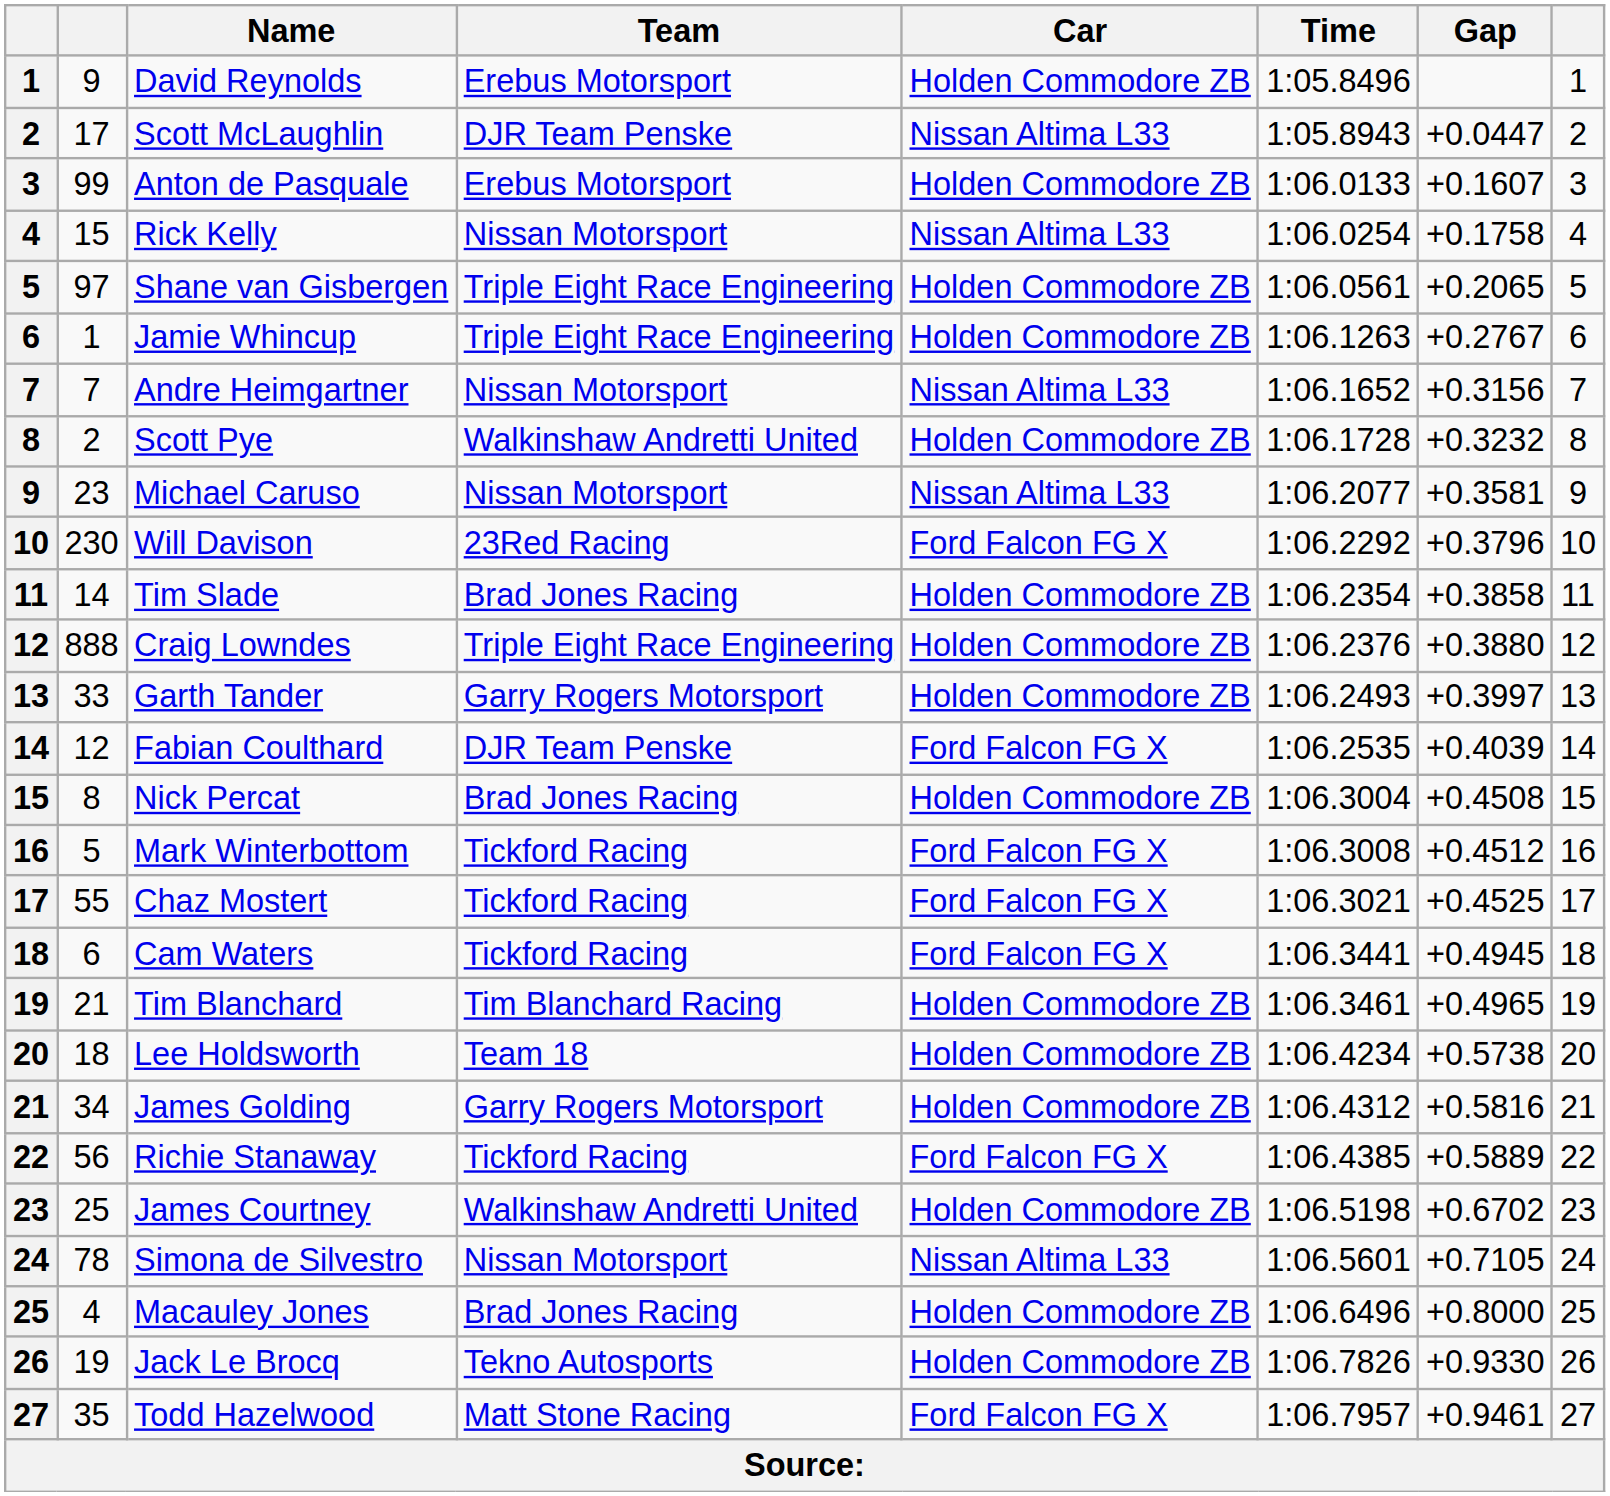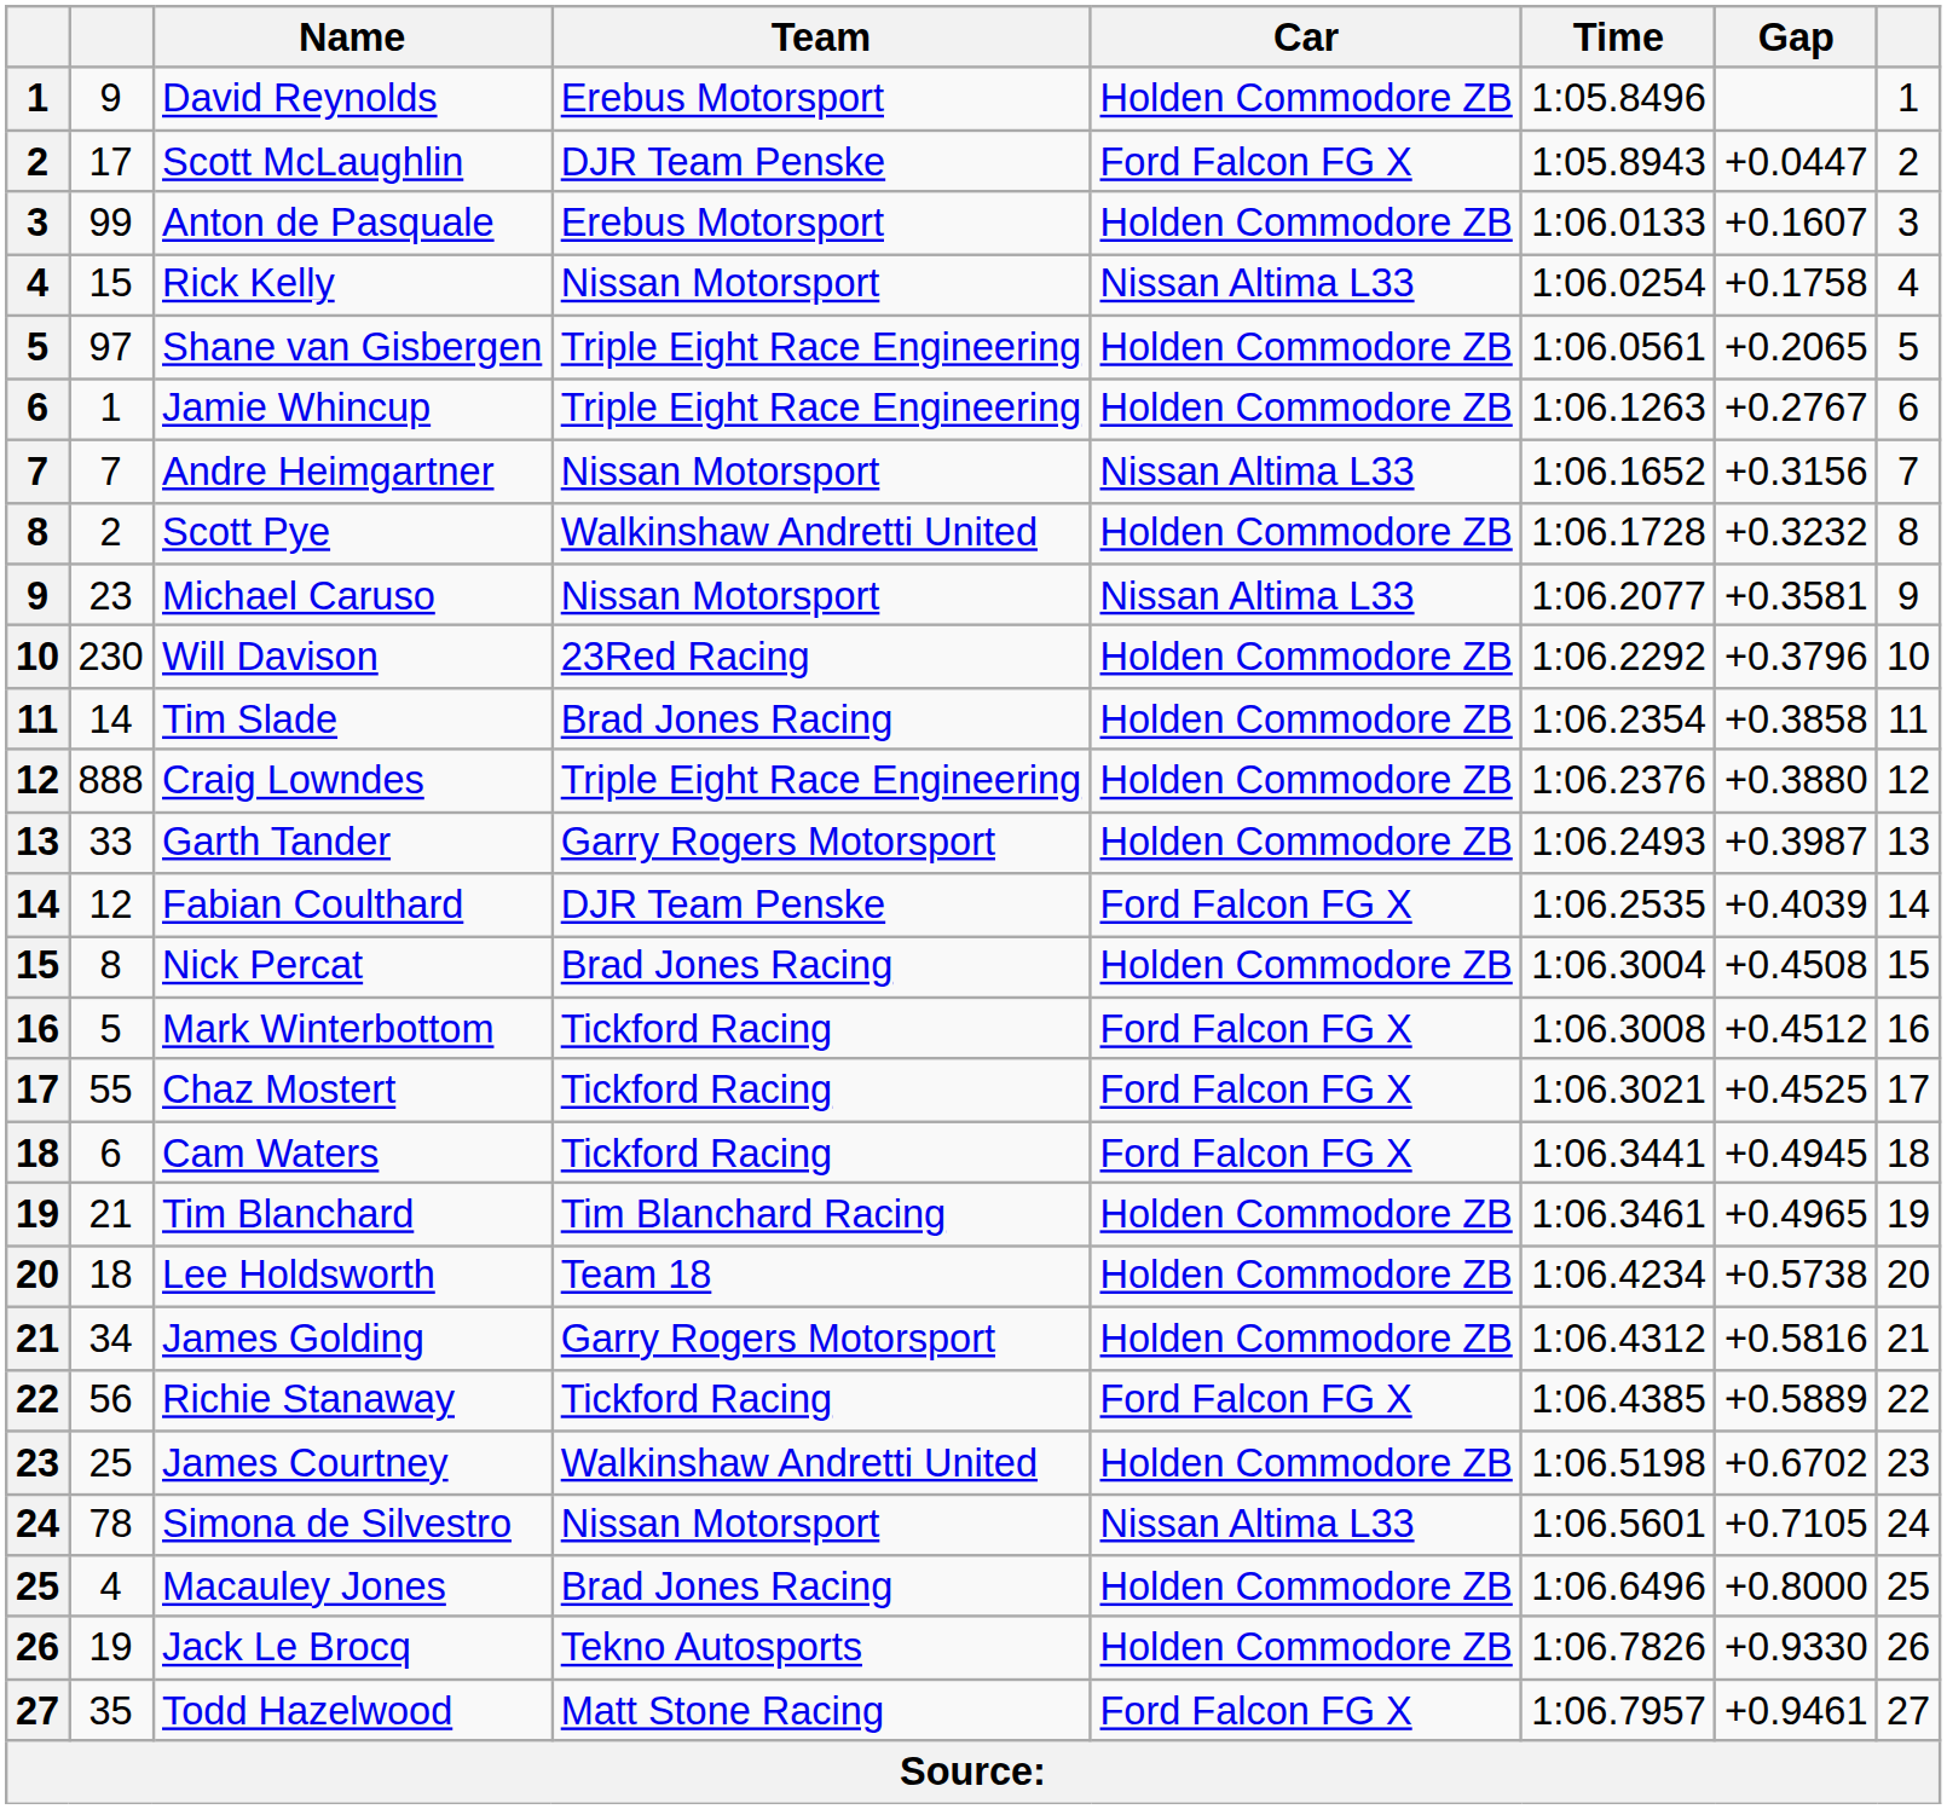 <table class="wikitable" style="font-size: 85%">
 <tr>
 <th></th>
 <th></th>
 <th>Name</th>
 <th>Team</th>
 <th>Car</th>
 <th>Time</th>
 <th>Gap</th>
 <th></th>
 </tr>
 <tr>
 <th>1</th>
 <td align="center">9</td>
 <td> <a href='#'>David Reynolds</a></td>
 <td><a href='#'>Erebus Motorsport</a></td>
 <td><a href='#'>Holden Commodore ZB</a></td>
 <td>1:05.8496</td>
 <td></td>
 <td align="center">1</td>
 </tr>
 <tr>
 <th>2</th>
 <td align="center">17</td>
 <td> <a href='#'>Scott McLaughlin</a></td>
 <td><a href='#'>DJR Team Penske</a></td>
-<td><a href='#'>Nissan Altima L33</a></td>
+<td><a href='#'>Ford Falcon FG X</a></td>
 <td>1:05.8943</td>
 <td>+0.0447</td>
 <td align="center">2</td>
 </tr>
 <tr>
 <th>3</th>
 <td align="center">99</td>
 <td> <a href='#'>Anton de Pasquale</a></td>
 <td><a href='#'>Erebus Motorsport</a></td>
 <td><a href='#'>Holden Commodore ZB</a></td>
 <td>1:06.0133</td>
 <td>+0.1607</td>
 <td align="center">3</td>
 </tr>
 <tr>
 <th>4</th>
 <td align="center">15</td>
 <td> <a href='#'>Rick Kelly</a></td>
 <td><a href='#'>Nissan Motorsport</a></td>
 <td><a href='#'>Nissan Altima L33</a></td>
 <td>1:06.0254</td>
 <td>+0.1758</td>
 <td align="center">4</td>
 </tr>
 <tr>
 <th>5</th>
 <td align="center">97</td>
 <td> <a href='#'>Shane van Gisbergen</a></td>
 <td><a href='#'>Triple Eight Race Engineering</a></td>
 <td><a href='#'>Holden Commodore ZB</a></td>
 <td>1:06.0561</td>
 <td>+0.2065</td>
 <td align="center">5</td>
 </tr>
 <tr>
 <th>6</th>
 <td align="center">1</td>
 <td> <a href='#'>Jamie Whincup</a></td>
 <td><a href='#'>Triple Eight Race Engineering</a></td>
 <td><a href='#'>Holden Commodore ZB</a></td>
 <td>1:06.1263</td>
 <td>+0.2767</td>
 <td align="center">6</td>
 </tr>
 <tr>
 <th>7</th>
 <td align="center">7</td>
 <td> <a href='#'>Andre Heimgartner</a></td>
 <td><a href='#'>Nissan Motorsport</a></td>
 <td><a href='#'>Nissan Altima L33</a></td>
 <td>1:06.1652</td>
 <td>+0.3156</td>
 <td align="center">7</td>
 </tr>
 <tr>
 <th>8</th>
 <td align="center">2</td>
 <td> <a href='#'>Scott Pye</a></td>
 <td><a href='#'>Walkinshaw Andretti United</a></td>
 <td><a href='#'>Holden Commodore ZB</a></td>
 <td>1:06.1728</td>
 <td>+0.3232</td>
 <td align="center">8</td>
 </tr>
 <tr>
 <th>9</th>
 <td align="center">23</td>
 <td> <a href='#'>Michael Caruso</a></td>
 <td><a href='#'>Nissan Motorsport</a></td>
 <td><a href='#'>Nissan Altima L33</a></td>
 <td>1:06.2077</td>
 <td>+0.3581</td>
 <td align="center">9</td>
 </tr>
 <tr>
 <th>10</th>
 <td align="center">230</td>
 <td> <a href='#'>Will Davison</a></td>
 <td><a href='#'>23Red Racing</a></td>
-<td><a href='#'>Ford Falcon FG X</a></td>
+<td><a href='#'>Holden Commodore ZB</a></td>
 <td>1:06.2292</td>
 <td>+0.3796</td>
 <td align="center">10</td>
 </tr>
 <tr>
 <th>11</th>
 <td align="center">14</td>
 <td> <a href='#'>Tim Slade</a></td>
 <td><a href='#'>Brad Jones Racing</a></td>
 <td><a href='#'>Holden Commodore ZB</a></td>
 <td>1:06.2354</td>
 <td>+0.3858</td>
 <td align="center">11</td>
 </tr>
 <tr>
 <th>12</th>
 <td align="center">888</td>
 <td> <a href='#'>Craig Lowndes</a></td>
 <td><a href='#'>Triple Eight Race Engineering</a></td>
 <td><a href='#'>Holden Commodore ZB</a></td>
 <td>1:06.2376</td>
 <td>+0.3880</td>
 <td align="center">12</td>
 </tr>
 <tr>
 <th>13</th>
 <td align="center">33</td>
 <td> <a href='#'>Garth Tander</a></td>
 <td><a href='#'>Garry Rogers Motorsport</a></td>
 <td><a href='#'>Holden Commodore ZB</a></td>
 <td>1:06.2493</td>
-<td>+0.3997</td>
+<td>+0.3987</td>
 <td align="center">13</td>
 </tr>
 <tr>
 <th>14</th>
 <td align="center">12</td>
 <td> <a href='#'>Fabian Coulthard</a></td>
 <td><a href='#'>DJR Team Penske</a></td>
 <td><a href='#'>Ford Falcon FG X</a></td>
 <td>1:06.2535</td>
 <td>+0.4039</td>
 <td align="center">14</td>
 </tr>
 <tr>
 <th>15</th>
 <td align="center">8</td>
 <td> <a href='#'>Nick Percat</a></td>
 <td><a href='#'>Brad Jones Racing</a></td>
 <td><a href='#'>Holden Commodore ZB</a></td>
 <td>1:06.3004</td>
 <td>+0.4508</td>
 <td align="center">15</td>
 </tr>
 <tr>
 <th>16</th>
 <td align="center">5</td>
 <td> <a href='#'>Mark Winterbottom</a></td>
 <td><a href='#'>Tickford Racing</a></td>
 <td><a href='#'>Ford Falcon FG X</a></td>
 <td>1:06.3008</td>
 <td>+0.4512</td>
 <td align="center">16</td>
 </tr>
 <tr>
 <th>17</th>
 <td align="center">55</td>
 <td> <a href='#'>Chaz Mostert</a></td>
 <td><a href='#'>Tickford Racing</a></td>
 <td><a href='#'>Ford Falcon FG X</a></td>
 <td>1:06.3021</td>
 <td>+0.4525</td>
 <td align="center">17</td>
 </tr>
 <tr>
 <th>18</th>
 <td align="center">6</td>
 <td> <a href='#'>Cam Waters</a></td>
 <td><a href='#'>Tickford Racing</a></td>
 <td><a href='#'>Ford Falcon FG X</a></td>
 <td>1:06.3441</td>
 <td>+0.4945</td>
 <td align="center">18</td>
 </tr>
 <tr>
 <th>19</th>
 <td align="center">21</td>
 <td> <a href='#'>Tim Blanchard</a></td>
 <td><a href='#'>Tim Blanchard Racing</a></td>
 <td><a href='#'>Holden Commodore ZB</a></td>
 <td>1:06.3461</td>
 <td>+0.4965</td>
 <td align="center">19</td>
 </tr>
 <tr>
 <th>20</th>
 <td align="center">18</td>
 <td> <a href='#'>Lee Holdsworth</a></td>
 <td><a href='#'>Team 18</a></td>
 <td><a href='#'>Holden Commodore ZB</a></td>
 <td>1:06.4234</td>
 <td>+0.5738</td>
 <td align="center">20</td>
 </tr>
 <tr>
 <th>21</th>
 <td align="center">34</td>
 <td> <a href='#'>James Golding</a></td>
 <td><a href='#'>Garry Rogers Motorsport</a></td>
 <td><a href='#'>Holden Commodore ZB</a></td>
 <td>1:06.4312</td>
 <td>+0.5816</td>
 <td align="center">21</td>
 </tr>
 <tr>
 <th>22</th>
 <td align="center">56</td>
 <td> <a href='#'>Richie Stanaway</a></td>
 <td><a href='#'>Tickford Racing</a></td>
 <td><a href='#'>Ford Falcon FG X</a></td>
 <td>1:06.4385</td>
 <td>+0.5889</td>
 <td align="center">22</td>
 </tr>
 <tr>
 <th>23</th>
 <td align="center">25</td>
 <td> <a href='#'>James Courtney</a></td>
 <td><a href='#'>Walkinshaw Andretti United</a></td>
 <td><a href='#'>Holden Commodore ZB</a></td>
 <td>1:06.5198</td>
 <td>+0.6702</td>
 <td align="center">23</td>
 </tr>
 <tr>
 <th>24</th>
 <td align="center">78</td>
 <td> <a href='#'>Simona de Silvestro</a></td>
 <td><a href='#'>Nissan Motorsport</a></td>
 <td><a href='#'>Nissan Altima L33</a></td>
 <td>1:06.5601</td>
 <td>+0.7105</td>
 <td align="center">24</td>
 </tr>
 <tr>
 <th>25</th>
 <td align="center">4</td>
 <td> <a href='#'>Macauley Jones</a></td>
 <td><a href='#'>Brad Jones Racing</a></td>
 <td><a href='#'>Holden Commodore ZB</a></td>
 <td>1:06.6496</td>
 <td>+0.8000</td>
 <td align="center">25</td>
 </tr>
 <tr>
 <th>26</th>
 <td align="center">19</td>
 <td> <a href='#'>Jack Le Brocq</a></td>
 <td><a href='#'>Tekno Autosports</a></td>
 <td><a href='#'>Holden Commodore ZB</a></td>
 <td>1:06.7826</td>
 <td>+0.9330</td>
 <td align="center">26</td>
 </tr>
 <tr>
 <th>27</th>
 <td align="center">35</td>
 <td> <a href='#'>Todd Hazelwood</a></td>
 <td><a href='#'>Matt Stone Racing</a></td>
 <td><a href='#'>Ford Falcon FG X</a></td>
 <td>1:06.7957</td>
 <td>+0.9461</td>
 <td align="center">27</td>
 </tr>
 <tr>
 <th colspan="8">Source:</th>
 </tr>
 </table>
